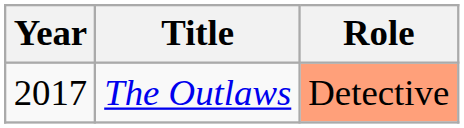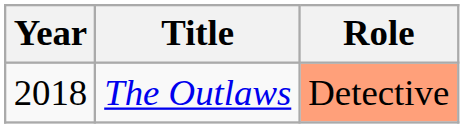 <table class="wikitable">
 <tr>
 <th width=10>Year</th>
 <th>Title</th>
 <th>Role</th>
 </tr>
 <tr>
-<td>2017</td>
+<td>2018</td>
 <td><em><a href='#'>The Outlaws</a></em></td>
 <td style="background: lightsalmon;">Detective</td>
 </tr>
 </table>
